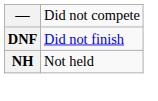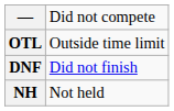 <table class="wikitable">
 <tr>
 <th scope="row">—</th>
 <td>Did not compete</td>
+</tr>
+<tr>
+<th scope="row">OTL</th>
+<td>Outside time limit</td>
 </tr>
 <tr>
 <th scope="row">DNF</th>
 <td><a href='#'>Did not finish</a></td>
 </tr>
 <tr>
 <th scope="row">NH</th>
 <td>Not held</td>
 </tr>
 </table>
